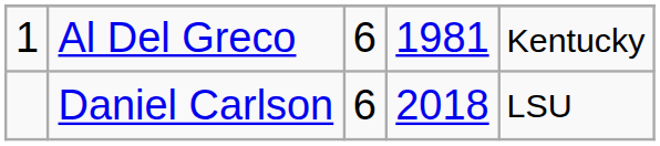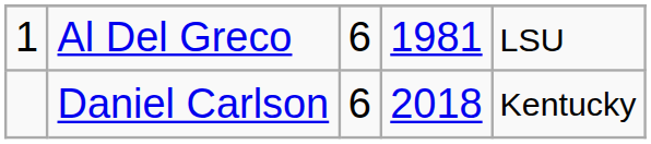 <table class="wikitable">
 <tr>
 </tr>
 <tr>
 <td>1</td>
 <td><a href='#'>Al Del Greco</a></td>
 <td>6</td>
 <td><a href='#'>1981</a></td>
-<td style="font-size:80%;">Kentucky</td>
+<td style="font-size:80%;">LSU</td>
 </tr>
 <tr>
 <td></td>
 <td><a href='#'>Daniel Carlson</a></td>
 <td>6</td>
 <td><a href='#'>2018</a></td>
-<td style="font-size:80%;">LSU</td>
+<td style="font-size:80%;">Kentucky</td>
 </tr>
 </table>
